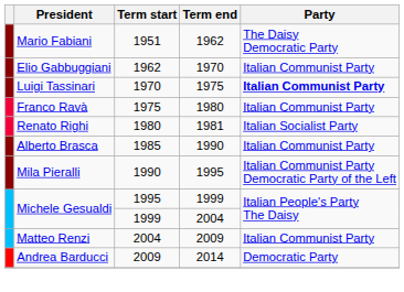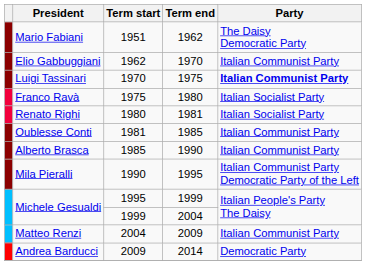 <table class="wikitable">
 <tr>
 <th class=unsortable> </th>
 <th>President</th>
 <th>Term start</th>
 <th>Term end</th>
 <th>Party</th>
 </tr>
 <tr>
 <th style="background:#8B0000;"></th>
 <td><a href='#'>Mario Fabiani</a></td>
 <td align=center>1951</td>
 <td align=center>1962</td>
 <td><a href='#'>The Daisy</a><br><a href='#'>Democratic Party</a></td>
 </tr>
 <tr>
 <th style="background:#8B0000;"></th>
 <td><a href='#'>Elio Gabbuggiani</a></td>
 <td align=center>1962</td>
 <td align=center>1970</td>
 <td><a href='#'>Italian Communist Party</a></td>
 </tr>
 <tr>
 <th style="background:#8B0000;"></th>
 <td><a href='#'>Luigi Tassinari</a></td>
 <td align=center>1970</td>
 <td align=center>1975</td>
 <td><strong><a href='#'>Italian Communist Party</a></strong></td>
 </tr>
 <tr>
 <th style="background:#F2003C;"></th>
 <td><a href='#'>Franco Ravà</a></td>
 <td align=center>1975</td>
 <td align=center>1980</td>
-<td><a href='#'>Italian Communist Party</a></td>
+<td><a href='#'>Italian Socialist Party</a></td>
 </tr>
 <tr>
 <th style="background:#F2003C;"></th>
 <td><a href='#'>Renato Righi</a></td>
 <td align=center>1980</td>
 <td align=center>1981</td>
 <td><a href='#'>Italian Socialist Party</a></td>
+</tr>
+<tr>
+<th style="background:#8B0000;"></th>
+<td><a href='#'>Oublesse Conti</a></td>
+<td align=center>1981</td>
+<td align=center>1985</td>
+<td><a href='#'>Italian Communist Party</a></td>
 </tr>
 <tr>
 <th style="background:#8B0000;"></th>
 <td><a href='#'>Alberto Brasca</a></td>
 <td align=center>1985</td>
 <td align=center>1990</td>
 <td><a href='#'>Italian Communist Party</a></td>
 </tr>
 <tr>
 <th style="background:#8B0000;"></th>
 <td><a href='#'>Mila Pieralli</a></td>
 <td align=center>1990</td>
 <td align=center>1995</td>
 <td><a href='#'>Italian Communist Party</a><br><a href='#'>Democratic Party of the Left</a></td>
 </tr>
 <tr>
 <th rowspan=2 style="background:#00BFFF;"></th>
 <td rowspan=2><a href='#'>Michele Gesualdi</a></td>
 <td align=center>1995</td>
 <td align=center>1999</td>
 <td rowspan=2><a href='#'>Italian People's Party</a><br><a href='#'>The Daisy</a></td>
 </tr>
 <tr>
 <td align=center>1999</td>
 <td align=center>2004</td>
 </tr>
 <tr>
 <th style="background:#00BFFF;"></th>
 <td><a href='#'>Matteo Renzi</a></td>
 <td align=center>2004</td>
 <td align=center>2009</td>
 <td><a href='#'>Italian Communist Party</a></td>
 </tr>
 <tr>
 <th style="background:#FF0000;"></th>
 <td><a href='#'>Andrea Barducci</a></td>
 <td align=center>2009</td>
 <td align=center>2014</td>
 <td><a href='#'>Democratic Party</a></td>
 </tr>
 <tr>
 </tr>
 </table>
